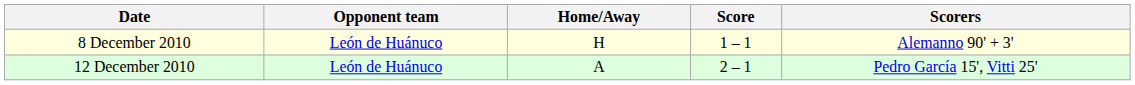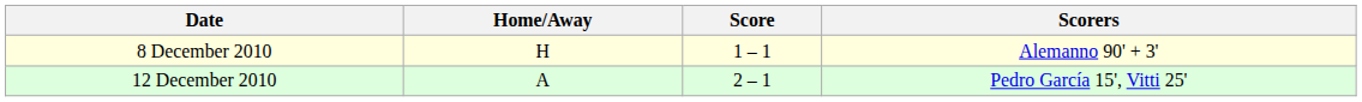 <table class="wikitable" width=90%>
 <tr>
 <th>Date</th>
-<th>Opponent team</th>
 <th>Home/Away</th>
 <th>Score</th>
 <th>Scorers</th>
 </tr>
 <tr bgcolor="#ffffdd">
 <td style="text-align: center">8 December 2010</td>
-<td style="text-align: center"><a href='#'>León de Huánuco</a></td>
 <td style="text-align: center">H</td>
 <td style="text-align: center">1 – 1</td>
 <td style="text-align: center"><a href='#'>Alemanno</a> 90' + 3'</td>
 </tr>
 <tr bgcolor="#ddffdd">
 <td style="text-align: center">12 December 2010</td>
-<td style="text-align: center"><a href='#'>León de Huánuco</a></td>
 <td style="text-align: center">A</td>
 <td style="text-align: center">2 – 1</td>
 <td style="text-align: center"><a href='#'>Pedro García</a> 15', <a href='#'>Vitti</a> 25'</td>
 </tr>
 </table>
